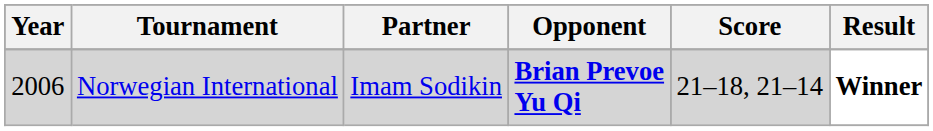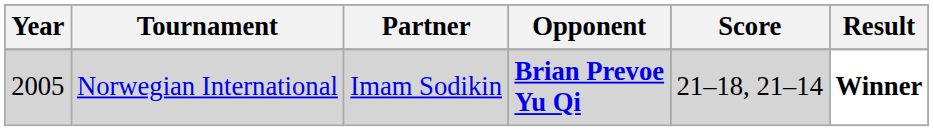 <table class="sortable wikitable" style="font-size: 90%;">
 <tr>
 <th>Year</th>
 <th>Tournament</th>
 <th>Partner</th>
 <th>Opponent</th>
 <th>Score</th>
 <th>Result</th>
 </tr>
 <tr>
 </tr>
 <tr style="background:#D5D5D5">
-<td align="center">2006</td>
+<td align="center">2005</td>
 <td align="left"><a href='#'>Norwegian International</a></td>
 <td align="left"> <a href='#'>Imam Sodikin</a></td>
 <td align="left"><strong> <a href='#'>Brian Prevoe</a><br> <a href='#'>Yu Qi</a></strong></td>
 <td align="left">21–18, 21–14</td>
 <td style="text-align:left; background:white"> <strong>Winner</strong></td>
 </tr>
 </table>
